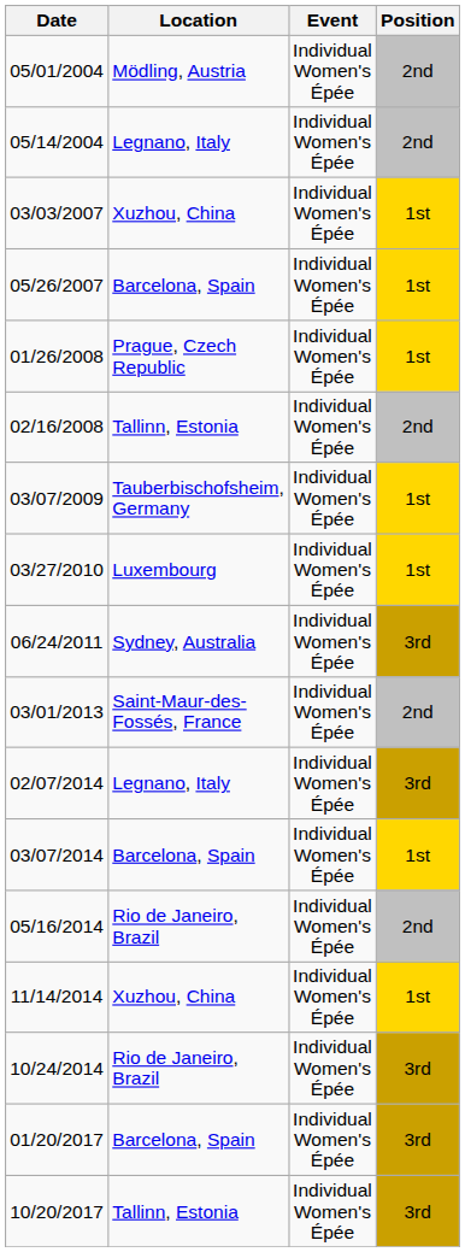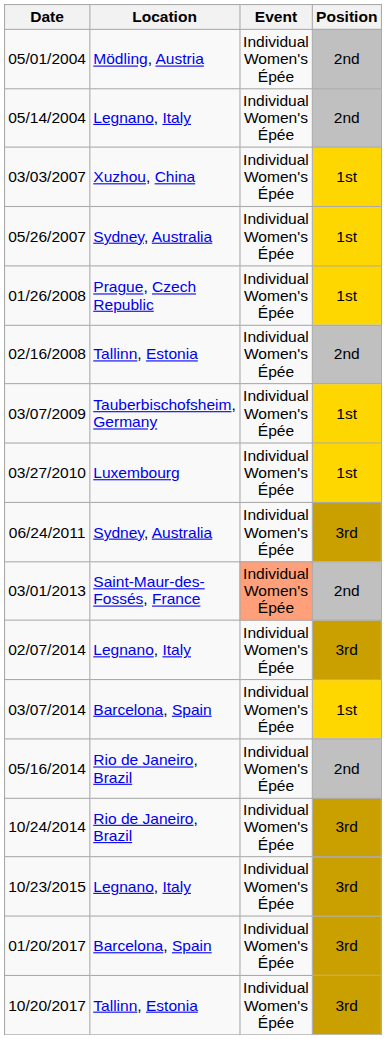 <table class="wikitable" width="50%" style="font-size:90%; text-align:center;">
 <tr>
 <th>Date</th>
 <th>Location</th>
 <th>Event</th>
 <th>Position</th>
 </tr>
 <tr>
 <td>05/01/2004</td>
 <td rowspan="1" align="left"> <a href='#'>Mödling</a>, <a href='#'>Austria</a></td>
 <td>Individual Women's Épée</td>
 <td bgcolor="silver">2nd</td>
 </tr>
 <tr>
 <td>05/14/2004</td>
 <td rowspan="1" align="left"> <a href='#'>Legnano</a>, <a href='#'>Italy</a></td>
 <td>Individual Women's Épée</td>
 <td bgcolor="silver">2nd</td>
 </tr>
 <tr>
 <td>03/03/2007</td>
 <td rowspan="1" align="left"> <a href='#'>Xuzhou</a>, <a href='#'>China</a></td>
 <td>Individual Women's Épée</td>
 <td bgcolor="gold">1st</td>
 </tr>
 <tr>
 <td>05/26/2007</td>
-<td rowspan="1" align="left"> <a href='#'>Barcelona</a>, <a href='#'>Spain</a></td>
+<td rowspan="1" align="left"> <a href='#'>Sydney</a>, <a href='#'>Australia</a></td>
 <td>Individual Women's Épée</td>
 <td bgcolor="gold">1st</td>
 </tr>
 <tr>
 <td>01/26/2008</td>
 <td rowspan="1" align="left"> <a href='#'>Prague</a>, <a href='#'>Czech Republic</a></td>
 <td>Individual Women's Épée</td>
 <td bgcolor="gold">1st</td>
 </tr>
 <tr>
 <td>02/16/2008</td>
 <td rowspan="1" align="left"> <a href='#'>Tallinn</a>, <a href='#'>Estonia</a></td>
 <td>Individual Women's Épée</td>
 <td bgcolor="silver">2nd</td>
 </tr>
 <tr>
 <td>03/07/2009</td>
 <td rowspan="1" align="left"> <a href='#'>Tauberbischofsheim</a>, <a href='#'>Germany</a></td>
 <td>Individual Women's Épée</td>
 <td bgcolor="gold">1st</td>
 </tr>
 <tr>
 <td>03/27/2010</td>
 <td rowspan="1" align="left"> <a href='#'>Luxembourg</a></td>
 <td>Individual Women's Épée</td>
 <td bgcolor="gold">1st</td>
 </tr>
 <tr>
 <td>06/24/2011</td>
 <td rowspan="1" align="left"> <a href='#'>Sydney</a>, <a href='#'>Australia</a></td>
 <td>Individual Women's Épée</td>
 <td bgcolor="caramel">3rd</td>
 </tr>
 <tr>
 <td>03/01/2013</td>
 <td rowspan="1" align="left"> <a href='#'>Saint-Maur-des-Fossés</a>, <a href='#'>France</a></td>
-<td>Individual Women's Épée</td>
+<td style="background: lightsalmon;">Individual Women's Épée</td>
 <td bgcolor="silver">2nd</td>
 </tr>
 <tr>
 <td rowspan="1">02/07/2014</td>
 <td rowspan="1" align="left"> <a href='#'>Legnano</a>, <a href='#'>Italy</a></td>
 <td>Individual Women's Épée</td>
 <td bgcolor="caramel">3rd</td>
 </tr>
 <tr>
 <td>03/07/2014</td>
 <td rowspan="1" align="left"> <a href='#'>Barcelona</a>, <a href='#'>Spain</a></td>
 <td>Individual Women's Épée</td>
 <td bgcolor="gold">1st</td>
 </tr>
 <tr>
 <td>05/16/2014</td>
 <td rowspan="1" align="left"> <a href='#'>Rio de Janeiro</a>, <a href='#'>Brazil</a></td>
 <td>Individual Women's Épée</td>
 <td bgcolor="silver">2nd</td>
 </tr>
 <tr>
-<td>11/14/2014</td>
-<td rowspan="1" align="left"> <a href='#'>Xuzhou</a>, <a href='#'>China</a></td>
+<td>10/24/2014</td>
+<td rowspan="1" align="left"> <a href='#'>Rio de Janeiro</a>, <a href='#'>Brazil</a></td>
 <td>Individual Women's Épée</td>
-<td bgcolor="gold">1st</td>
+<td bgcolor="caramel">3rd</td>
 </tr>
 <tr>
-<td>10/24/2014</td>
-<td rowspan="1" align="left"> <a href='#'>Rio de Janeiro</a>, <a href='#'>Brazil</a></td>
+<td>10/23/2015</td>
+<td rowspan="1" align="left"> <a href='#'>Legnano</a>, <a href='#'>Italy</a></td>
 <td>Individual Women's Épée</td>
 <td bgcolor="caramel">3rd</td>
 </tr>
 <tr>
 <td>01/20/2017</td>
 <td rowspan="1" align="left"> <a href='#'>Barcelona</a>, <a href='#'>Spain</a></td>
 <td>Individual Women's Épée</td>
 <td bgcolor="caramel">3rd</td>
 </tr>
 <tr>
 <td>10/20/2017</td>
 <td rowspan="1" align="left"> <a href='#'>Tallinn</a>, <a href='#'>Estonia</a></td>
 <td>Individual Women's Épée</td>
 <td bgcolor="caramel">3rd</td>
 </tr>
 </table>
